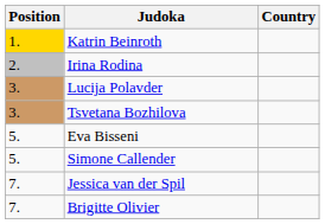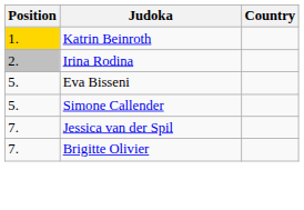 <table class=wikitable>
 <tr>
 <th width=10>Position</th>
 <th width=200>Judoka</th>
 <th width=10>Country</th>
 </tr>
 <tr>
 <td bgcolor=gold>1.</td>
 <td><a href='#'>Katrin Beinroth</a></td>
 <td></td>
 </tr>
 <tr>
 <td bgcolor="silver">2.</td>
 <td><a href='#'>Irina Rodina</a></td>
-<td></td>
-</tr>
-<tr>
-<td bgcolor="CC9966">3.</td>
-<td><a href='#'>Lucija Polavder</a></td>
-<td></td>
-</tr>
-<tr>
-<td bgcolor="CC9966">3.</td>
-<td><a href='#'>Tsvetana Bozhilova</a></td>
 <td></td>
 </tr>
 <tr>
 <td>5.</td>
 <td>Eva Bisseni</td>
 <td></td>
 </tr>
 <tr>
 <td>5.</td>
 <td><a href='#'>Simone Callender</a></td>
 <td></td>
 </tr>
 <tr>
 <td>7.</td>
 <td><a href='#'>Jessica van der Spil</a></td>
 <td></td>
 </tr>
 <tr>
 <td>7.</td>
 <td><a href='#'>Brigitte Olivier</a></td>
 <td></td>
 </tr>
 </table>
